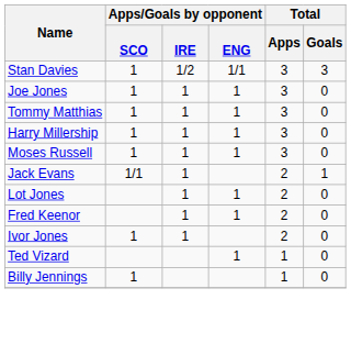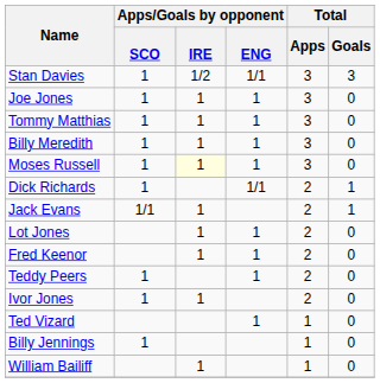 <table class="wikitable sortable" style="text-align: center;">
 <tr>
 <th rowspan=2>Name</th>
 <th colspan=3>Apps/Goals by opponent</th>
 <th colspan=2>Total</th>
 </tr>
 <tr>
 <th><br><a href='#'>SCO</a></th>
 <th><br><a href='#'>IRE</a></th>
 <th><br><a href='#'>ENG</a></th>
 <th>Apps</th>
 <th>Goals</th>
 </tr>
 <tr>
 <td align=left><a href='#'>Stan Davies</a></td>
 <td>1</td>
 <td>1/2</td>
 <td>1/1</td>
 <td>3</td>
 <td>3</td>
 </tr>
 <tr>
 <td align=left><a href='#'>Joe Jones</a></td>
 <td>1</td>
 <td>1</td>
 <td>1</td>
 <td>3</td>
 <td>0</td>
 </tr>
 <tr>
 <td align=left><a href='#'>Tommy Matthias</a></td>
 <td>1</td>
 <td>1</td>
 <td>1</td>
 <td>3</td>
 <td>0</td>
 </tr>
 <tr>
-<td align=left><a href='#'>Harry Millership</a></td>
+<td align=left><a href='#'>Billy Meredith</a></td>
 <td>1</td>
 <td>1</td>
 <td>1</td>
 <td>3</td>
 <td>0</td>
 </tr>
 <tr>
 <td align=left><a href='#'>Moses Russell</a></td>
 <td>1</td>
-<td>1</td>
+<td style="background: lightyellow;">1</td>
 <td>1</td>
 <td>3</td>
 <td>0</td>
+</tr>
+<tr>
+<td align=left><a href='#'>Dick Richards</a></td>
+<td>1</td>
+<td></td>
+<td>1/1</td>
+<td>2</td>
+<td>1</td>
 </tr>
 <tr>
 <td align=left><a href='#'>Jack Evans</a></td>
 <td>1/1</td>
 <td>1</td>
 <td></td>
 <td>2</td>
 <td>1</td>
 </tr>
 <tr>
 <td align=left><a href='#'>Lot Jones</a></td>
 <td></td>
 <td>1</td>
 <td>1</td>
 <td>2</td>
 <td>0</td>
 </tr>
 <tr>
 <td align=left><a href='#'>Fred Keenor</a></td>
 <td></td>
 <td>1</td>
+<td>1</td>
+<td>2</td>
+<td>0</td>
+</tr>
+<tr>
+<td align=left><a href='#'>Teddy Peers</a></td>
+<td>1</td>
+<td></td>
 <td>1</td>
 <td>2</td>
 <td>0</td>
 </tr>
 <tr>
 <td align=left><a href='#'>Ivor Jones</a></td>
 <td>1</td>
 <td>1</td>
 <td></td>
 <td>2</td>
 <td>0</td>
 </tr>
 <tr>
 <td align=left><a href='#'>Ted Vizard</a></td>
 <td></td>
 <td></td>
 <td>1</td>
 <td>1</td>
 <td>0</td>
 </tr>
 <tr>
 <td align=left><a href='#'>Billy Jennings</a></td>
 <td>1</td>
 <td></td>
 <td></td>
 <td>1</td>
 <td>0</td>
 </tr>
 <tr>
+<td align=left><a href='#'>William Bailiff</a></td>
+<td></td>
+<td>1</td>
+<td></td>
+<td>1</td>
+<td>0</td>
+</tr>
+<tr>
 </tr>
 </table>
